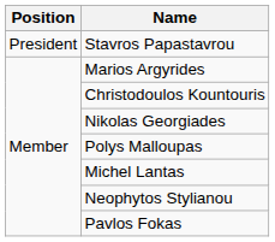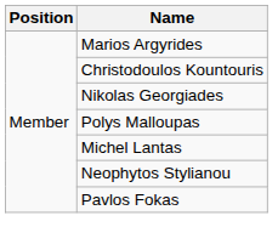 <table class="wikitable" style="text-align: center">
 <tr>
 <th align=left>Position</th>
 <th align=left>Name</th>
-</tr>
-<tr>
-<td align=left>President</td>
-<td align=left> Stavros Papastavrou</td>
 </tr>
 <tr>
 <td rowspan="7" style="text-align:left;">Member</td>
 <td align=left> Marios Argyrides</td>
 </tr>
 <tr>
 <td align=left> Christodoulos Kountouris</td>
 </tr>
 <tr>
 <td align=left> Nikolas Georgiades</td>
 </tr>
 <tr>
 <td align=left> Polys Malloupas</td>
 </tr>
 <tr>
 <td align=left> Michel Lantas</td>
 </tr>
 <tr>
 <td align=left> Neophytos Stylianou</td>
 </tr>
 <tr>
 <td align=left> Pavlos Fokas</td>
 </tr>
 </table>
